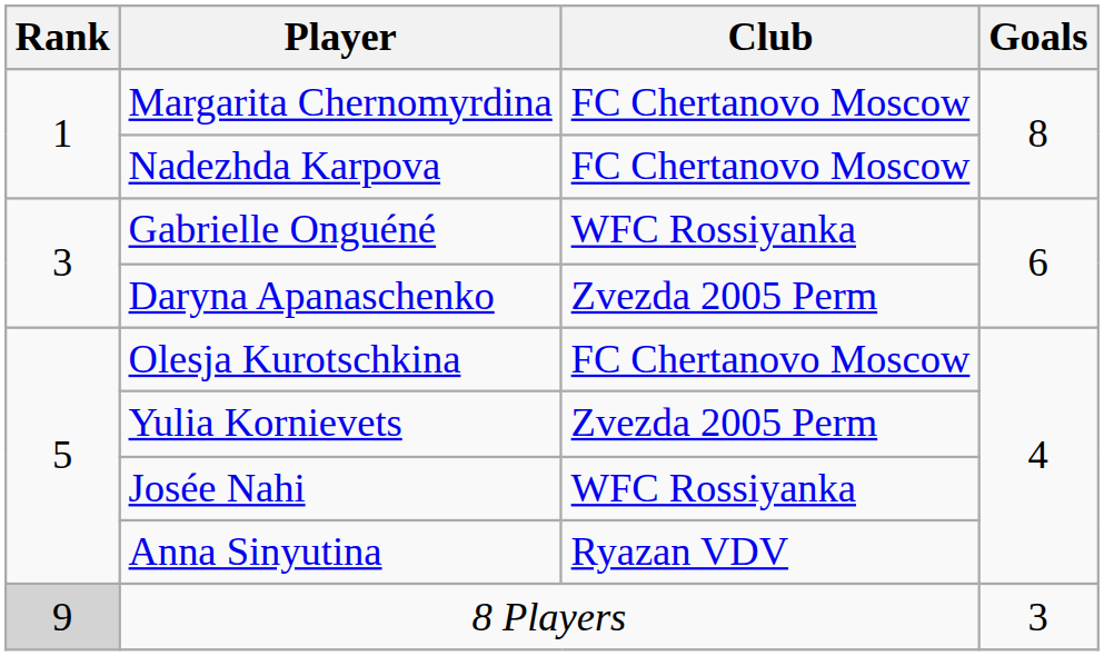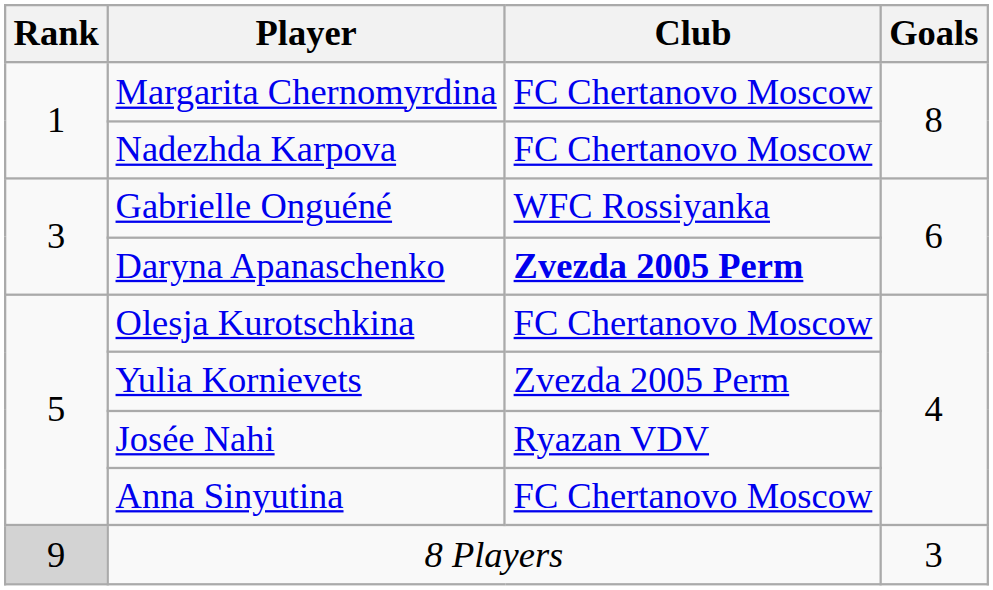 <table class="wikitable" style="text-align:center">
 <tr>
 <th>Rank</th>
 <th>Player</th>
 <th>Club</th>
 <th>Goals</th>
 </tr>
 <tr>
 <td rowspan=2>1</td>
 <td align="left"> <a href='#'>Margarita Chernomyrdina</a></td>
 <td align="left"><a href='#'>FC Chertanovo Moscow</a></td>
 <td rowspan=2>8</td>
 </tr>
 <tr>
 <td align="left"> <a href='#'>Nadezhda Karpova</a></td>
 <td align="left"><a href='#'>FC Chertanovo Moscow</a></td>
 </tr>
 <tr>
 <td rowspan=2>3</td>
 <td align="left"> <a href='#'>Gabrielle Onguéné</a></td>
 <td align="left"><a href='#'>WFC Rossiyanka</a></td>
 <td rowspan=2>6</td>
 </tr>
 <tr>
 <td align="left"> <a href='#'>Daryna Apanaschenko</a></td>
-<td align="left"><a href='#'>Zvezda 2005 Perm</a></td>
+<td align="left"><strong><a href='#'>Zvezda 2005 Perm</a></strong></td>
 </tr>
 <tr>
 <td rowspan=4>5</td>
 <td align="left"> <a href='#'>Olesja Kurotschkina</a></td>
 <td align="left"><a href='#'>FC Chertanovo Moscow</a></td>
 <td rowspan=4>4</td>
 </tr>
 <tr>
 <td align="left"> <a href='#'>Yulia Kornievets</a></td>
 <td align="left"><a href='#'>Zvezda 2005 Perm</a></td>
 </tr>
 <tr>
 <td align="left"> <a href='#'>Josée Nahi</a></td>
-<td align="left"><a href='#'>WFC Rossiyanka</a></td>
+<td align="left"><a href='#'>Ryazan VDV</a></td>
 </tr>
 <tr>
 <td align="left"> <a href='#'>Anna Sinyutina</a></td>
-<td align="left"><a href='#'>Ryazan VDV</a></td>
+<td align="left"><a href='#'>FC Chertanovo Moscow</a></td>
 </tr>
 <tr>
 <td style="background: lightgrey;">9</td>
 <td colspan="2"><em>8 Players</em></td>
 <td>3</td>
 </tr>
 </table>
